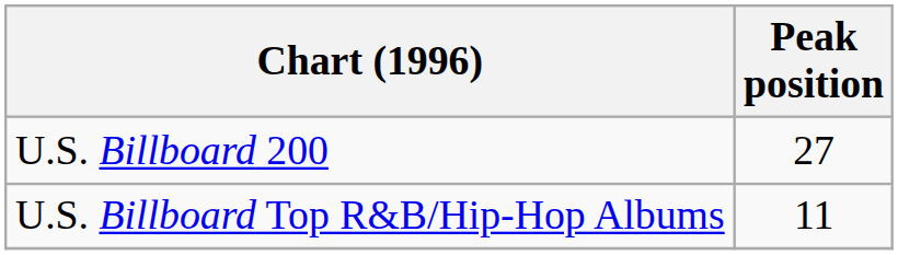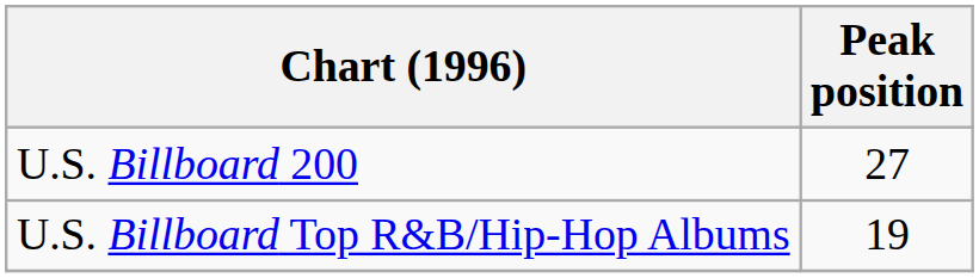 <table class="wikitable sortable">
 <tr>
 <th align="left">Chart (1996)</th>
 <th align="left">Peak<br>position</th>
 </tr>
 <tr>
 <td align="left">U.S. <a href='#'><em>Billboard</em> 200</a></td>
 <td align="center">27</td>
 </tr>
 <tr>
 <td align="left">U.S. <a href='#'><em>Billboard</em> Top R&B/Hip-Hop Albums</a></td>
-<td align="center">11</td>
+<td align="center">19</td>
 </tr>
 <tr>
 </tr>
 </table>
